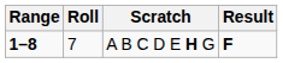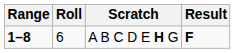 <table class="wikitable">
 <tr>
 <th>Range</th>
 <th>Roll</th>
 <th>Scratch</th>
 <th>Result</th>
 </tr>
 <tr>
 <td><strong>1–8</strong></td>
-<td>7</td>
+<td>6</td>
 <td>A B C D E <strong>H</strong> G</td>
 <td><strong>F</strong></td>
 </tr>
 </table>
